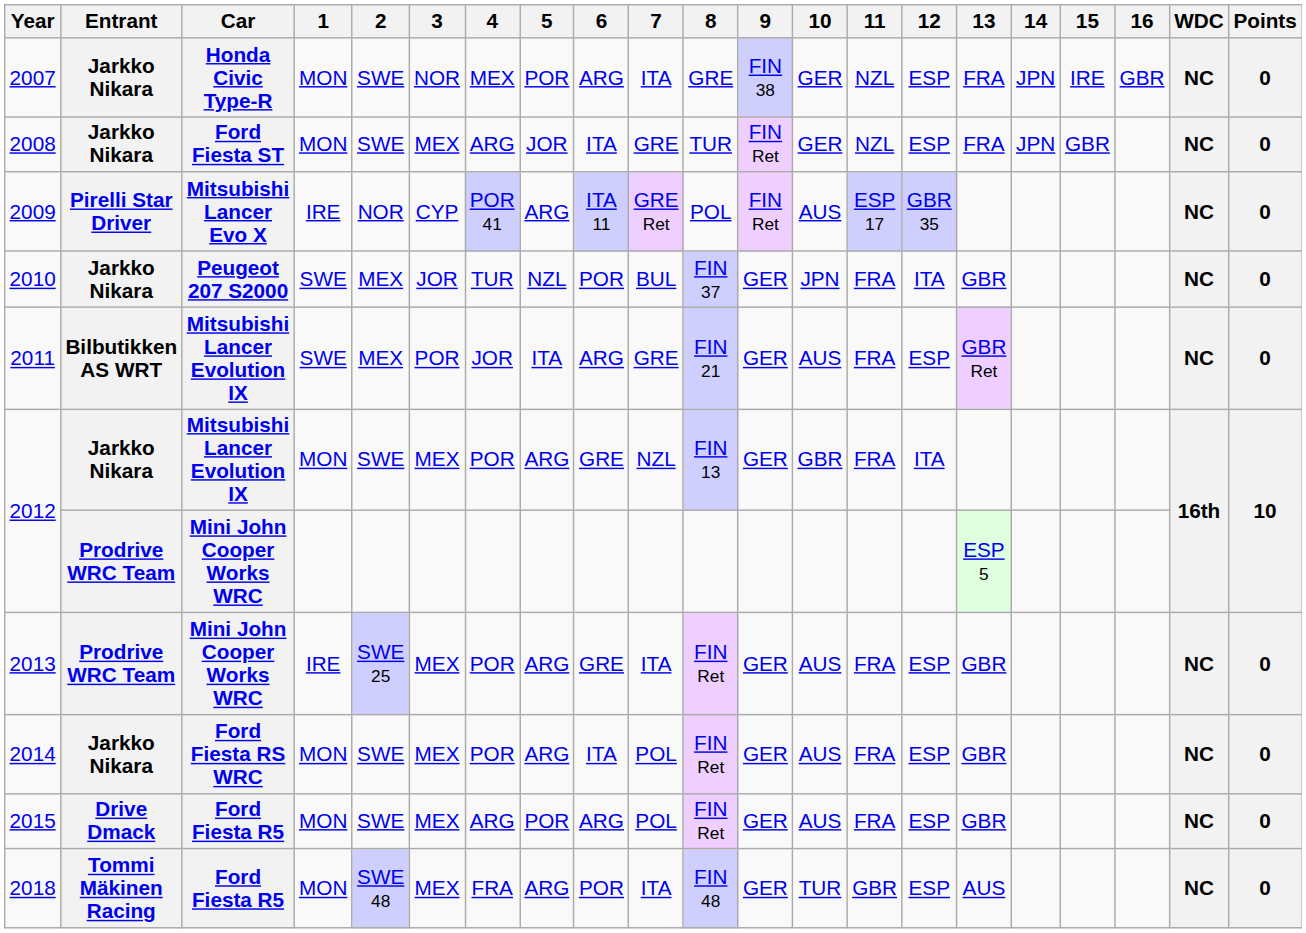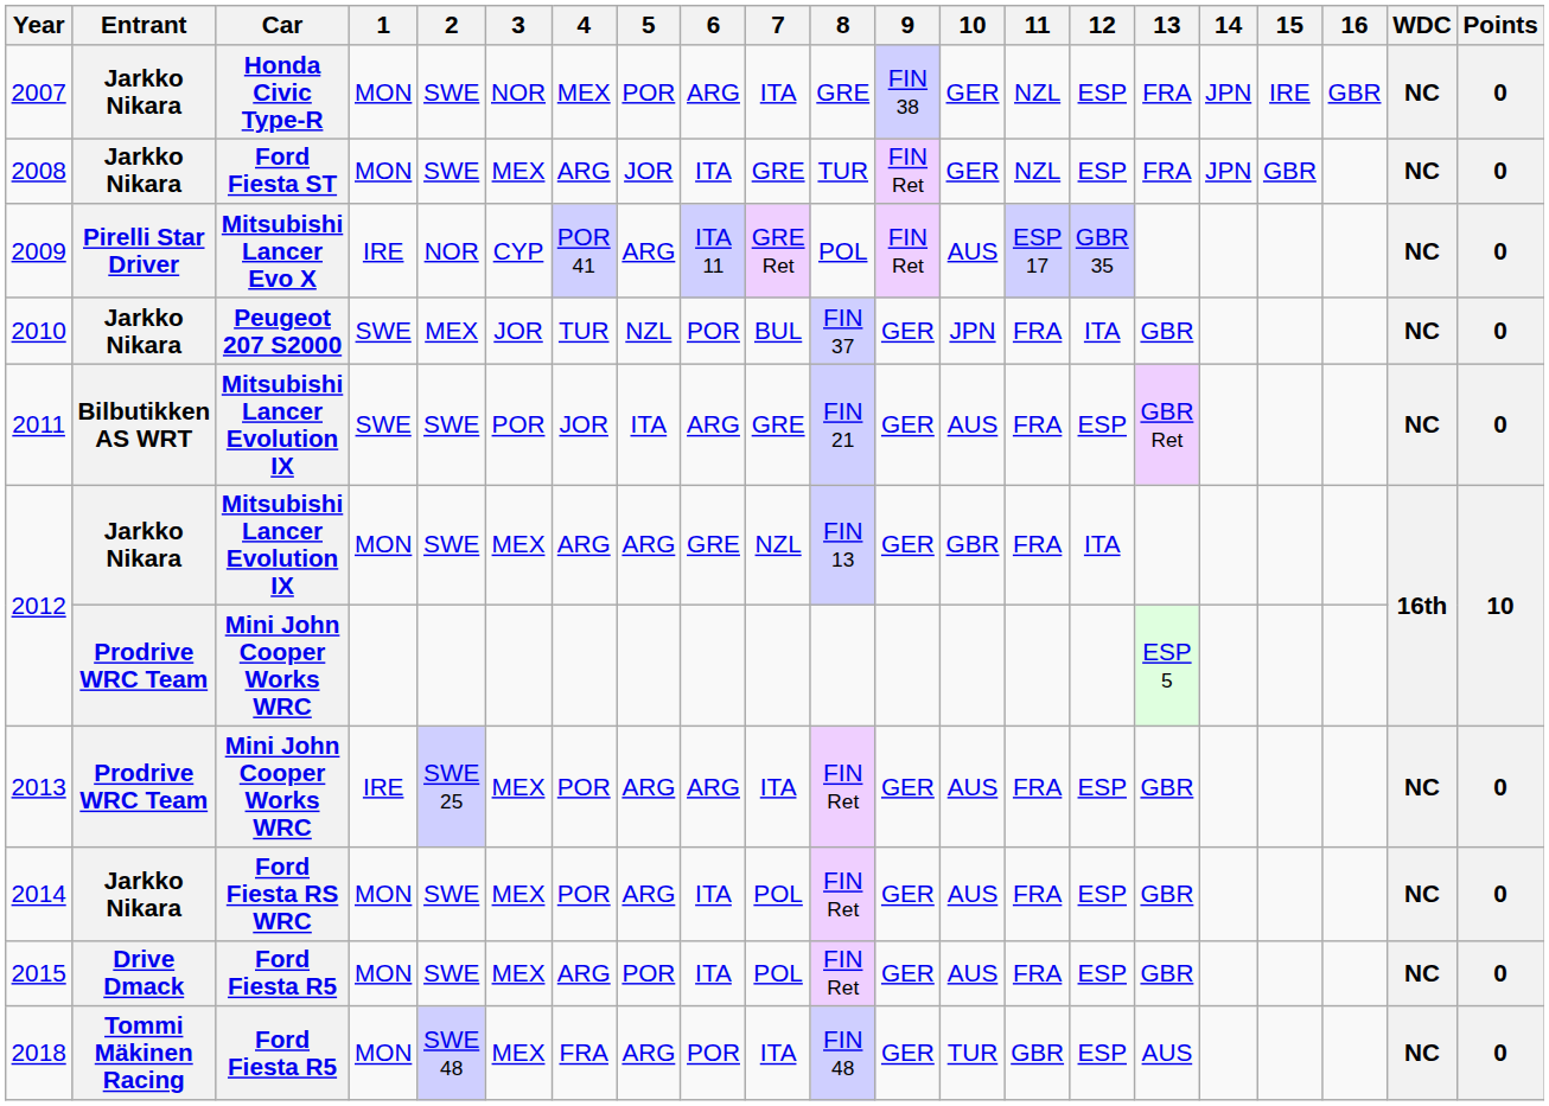 <table class="wikitable" border="1" style="text-align:center; font-size:90%;">
 <tr>
 <th>Year</th>
 <th>Entrant</th>
 <th>Car</th>
 <th>1</th>
 <th>2</th>
 <th>3</th>
 <th>4</th>
 <th>5</th>
 <th>6</th>
 <th>7</th>
 <th>8</th>
 <th>9</th>
 <th>10</th>
 <th>11</th>
 <th>12</th>
 <th>13</th>
 <th>14</th>
 <th>15</th>
 <th>16</th>
 <th>WDC</th>
 <th>Points</th>
 </tr>
 <tr>
 <td><a href='#'>2007</a></td>
 <th>Jarkko Nikara</th>
 <th><a href='#'>Honda Civic Type-R</a></th>
 <td><a href='#'>MON</a></td>
 <td><a href='#'>SWE</a></td>
 <td><a href='#'>NOR</a></td>
 <td><a href='#'>MEX</a></td>
 <td><a href='#'>POR</a></td>
 <td><a href='#'>ARG</a></td>
 <td><a href='#'>ITA</a></td>
 <td><a href='#'>GRE</a></td>
 <td style="background:#CFCFFF;"><a href='#'>FIN</a><br><small>38</small></td>
 <td><a href='#'>GER</a></td>
 <td><a href='#'>NZL</a></td>
 <td><a href='#'>ESP</a></td>
 <td><a href='#'>FRA</a></td>
 <td><a href='#'>JPN</a></td>
 <td><a href='#'>IRE</a></td>
 <td><a href='#'>GBR</a></td>
 <th>NC</th>
 <th>0</th>
 </tr>
 <tr>
 <td><a href='#'>2008</a></td>
 <th>Jarkko Nikara</th>
 <th><a href='#'>Ford Fiesta ST</a></th>
 <td><a href='#'>MON</a></td>
 <td><a href='#'>SWE</a></td>
 <td><a href='#'>MEX</a></td>
 <td><a href='#'>ARG</a></td>
 <td><a href='#'>JOR</a></td>
 <td><a href='#'>ITA</a></td>
 <td><a href='#'>GRE</a></td>
 <td><a href='#'>TUR</a></td>
 <td style="background:#EFCFFF;"><a href='#'>FIN</a><br><small>Ret</small></td>
 <td><a href='#'>GER</a></td>
 <td><a href='#'>NZL</a></td>
 <td><a href='#'>ESP</a></td>
 <td><a href='#'>FRA</a></td>
 <td><a href='#'>JPN</a></td>
 <td><a href='#'>GBR</a></td>
 <td></td>
 <th>NC</th>
 <th>0</th>
 </tr>
 <tr>
 <td><a href='#'>2009</a></td>
 <th><a href='#'>Pirelli Star Driver</a></th>
 <th><a href='#'>Mitsubishi Lancer Evo X</a></th>
 <td><a href='#'>IRE</a></td>
 <td><a href='#'>NOR</a></td>
 <td><a href='#'>CYP</a></td>
 <td style="background:#CFCFFF;"><a href='#'>POR</a><br><small>41</small></td>
 <td><a href='#'>ARG</a></td>
 <td style="background:#CFCFFF;"><a href='#'>ITA</a><br><small>11</small></td>
 <td style="background:#EFCFFF;"><a href='#'>GRE</a><br><small>Ret</small></td>
 <td><a href='#'>POL</a></td>
 <td style="background:#EFCFFF;"><a href='#'>FIN</a><br><small>Ret</small></td>
 <td><a href='#'>AUS</a></td>
 <td style="background:#CFCFFF;"><a href='#'>ESP</a><br><small>17</small></td>
 <td style="background:#CFCFFF;"><a href='#'>GBR</a><br><small>35</small></td>
 <td></td>
 <td></td>
 <td></td>
 <td></td>
 <th>NC</th>
 <th>0</th>
 </tr>
 <tr>
 <td><a href='#'>2010</a></td>
 <th>Jarkko Nikara</th>
 <th><a href='#'>Peugeot 207 S2000</a></th>
 <td><a href='#'>SWE</a></td>
 <td><a href='#'>MEX</a></td>
 <td><a href='#'>JOR</a></td>
 <td><a href='#'>TUR</a></td>
 <td><a href='#'>NZL</a></td>
 <td><a href='#'>POR</a></td>
 <td><a href='#'>BUL</a></td>
 <td style="background:#CFCFFF;"><a href='#'>FIN</a><br><small>37</small></td>
 <td><a href='#'>GER</a></td>
 <td><a href='#'>JPN</a></td>
 <td><a href='#'>FRA</a></td>
 <td><a href='#'>ITA</a></td>
 <td><a href='#'>GBR</a></td>
 <td></td>
 <td></td>
 <td></td>
 <th>NC</th>
 <th>0</th>
 </tr>
 <tr>
 <td><a href='#'>2011</a></td>
 <th>Bilbutikken AS WRT</th>
 <th><a href='#'>Mitsubishi Lancer Evolution IX</a></th>
 <td><a href='#'>SWE</a></td>
-<td><a href='#'>MEX</a></td>
+<td><a href='#'>SWE</a></td>
 <td><a href='#'>POR</a></td>
 <td><a href='#'>JOR</a></td>
 <td><a href='#'>ITA</a></td>
 <td><a href='#'>ARG</a></td>
 <td><a href='#'>GRE</a></td>
 <td style="background:#CFCFFF;"><a href='#'>FIN</a><br><small>21</small></td>
 <td><a href='#'>GER</a></td>
 <td><a href='#'>AUS</a></td>
 <td><a href='#'>FRA</a></td>
 <td><a href='#'>ESP</a></td>
 <td style="background:#EFCFFF;"><a href='#'>GBR</a><br><small>Ret</small></td>
 <td></td>
 <td></td>
 <td></td>
 <th>NC</th>
 <th>0</th>
 </tr>
 <tr>
 <td rowspan="2"><a href='#'>2012</a></td>
 <th>Jarkko Nikara</th>
 <th><a href='#'>Mitsubishi Lancer Evolution IX</a></th>
 <td><a href='#'>MON</a></td>
 <td><a href='#'>SWE</a></td>
 <td><a href='#'>MEX</a></td>
-<td><a href='#'>POR</a></td>
+<td><a href='#'>ARG</a></td>
 <td><a href='#'>ARG</a></td>
 <td><a href='#'>GRE</a></td>
 <td><a href='#'>NZL</a></td>
 <td style="background:#CFCFFF;"><a href='#'>FIN</a><br><small>13</small></td>
 <td><a href='#'>GER</a></td>
 <td><a href='#'>GBR</a></td>
 <td><a href='#'>FRA</a></td>
 <td><a href='#'>ITA</a></td>
 <td></td>
 <td></td>
 <td></td>
 <td></td>
 <th rowspan="2">16th</th>
 <th rowspan="2">10</th>
 </tr>
 <tr>
 <th><a href='#'>Prodrive WRC Team</a></th>
 <th><a href='#'>Mini John Cooper Works WRC</a></th>
 <td></td>
 <td></td>
 <td></td>
 <td></td>
 <td></td>
 <td></td>
 <td></td>
 <td></td>
 <td></td>
 <td></td>
 <td></td>
 <td></td>
 <td style="background:#DFFFDF;"><a href='#'>ESP</a><br><small>5</small></td>
 <td></td>
 <td></td>
 <td></td>
 </tr>
 <tr>
 <td><a href='#'>2013</a></td>
 <th><a href='#'>Prodrive WRC Team</a></th>
 <th><a href='#'>Mini John Cooper Works WRC</a></th>
 <td><a href='#'>IRE</a></td>
 <td style="background:#CFCFFF;"><a href='#'>SWE</a><br><small>25</small></td>
 <td><a href='#'>MEX</a></td>
 <td><a href='#'>POR</a></td>
 <td><a href='#'>ARG</a></td>
-<td><a href='#'>GRE</a></td>
+<td><a href='#'>ARG</a></td>
 <td><a href='#'>ITA</a></td>
 <td style="background:#EFCFFF;"><a href='#'>FIN</a><br><small>Ret</small></td>
 <td><a href='#'>GER</a></td>
 <td><a href='#'>AUS</a></td>
 <td><a href='#'>FRA</a></td>
 <td><a href='#'>ESP</a></td>
 <td><a href='#'>GBR</a></td>
 <td></td>
 <td></td>
 <td></td>
 <th>NC</th>
 <th>0</th>
 </tr>
 <tr>
 <td><a href='#'>2014</a></td>
 <th>Jarkko Nikara</th>
 <th><a href='#'>Ford Fiesta RS WRC</a></th>
 <td><a href='#'>MON</a></td>
 <td><a href='#'>SWE</a></td>
 <td><a href='#'>MEX</a></td>
 <td><a href='#'>POR</a></td>
 <td><a href='#'>ARG</a></td>
 <td><a href='#'>ITA</a></td>
 <td><a href='#'>POL</a></td>
 <td style="background:#EFCFFF;"><a href='#'>FIN</a><br><small>Ret</small></td>
 <td><a href='#'>GER</a></td>
 <td><a href='#'>AUS</a></td>
 <td><a href='#'>FRA</a></td>
 <td><a href='#'>ESP</a></td>
 <td><a href='#'>GBR</a></td>
 <td></td>
 <td></td>
 <td></td>
 <th>NC</th>
 <th>0</th>
 </tr>
 <tr>
 <td><a href='#'>2015</a></td>
 <th><a href='#'>Drive Dmack</a></th>
 <th><a href='#'>Ford Fiesta R5</a></th>
 <td><a href='#'>MON</a></td>
 <td><a href='#'>SWE</a></td>
 <td><a href='#'>MEX</a></td>
 <td><a href='#'>ARG</a></td>
 <td><a href='#'>POR</a></td>
-<td><a href='#'>ARG</a></td>
+<td><a href='#'>ITA</a></td>
 <td><a href='#'>POL</a></td>
 <td style="background:#EFCFFF;"><a href='#'>FIN</a><br><small>Ret</small></td>
 <td><a href='#'>GER</a></td>
 <td><a href='#'>AUS</a></td>
 <td><a href='#'>FRA</a></td>
 <td><a href='#'>ESP</a></td>
 <td><a href='#'>GBR</a></td>
 <td></td>
 <td></td>
 <td></td>
 <th>NC</th>
 <th>0</th>
 </tr>
 <tr>
 <td><a href='#'>2018</a></td>
 <th><a href='#'>Tommi Mäkinen Racing</a></th>
 <th><a href='#'>Ford Fiesta R5</a></th>
 <td><a href='#'>MON</a></td>
 <td style="background:#CFCFFF;"><a href='#'>SWE</a><br><small>48</small></td>
 <td><a href='#'>MEX</a></td>
 <td><a href='#'>FRA</a></td>
 <td><a href='#'>ARG</a></td>
 <td><a href='#'>POR</a></td>
 <td><a href='#'>ITA</a></td>
 <td style="background:#CFCFFF;"><a href='#'>FIN</a><br><small>48</small></td>
 <td><a href='#'>GER</a></td>
 <td><a href='#'>TUR</a></td>
 <td><a href='#'>GBR</a></td>
 <td><a href='#'>ESP</a></td>
 <td><a href='#'>AUS</a></td>
 <td></td>
 <td></td>
 <td></td>
 <th>NC</th>
 <th>0</th>
 </tr>
 </table>
